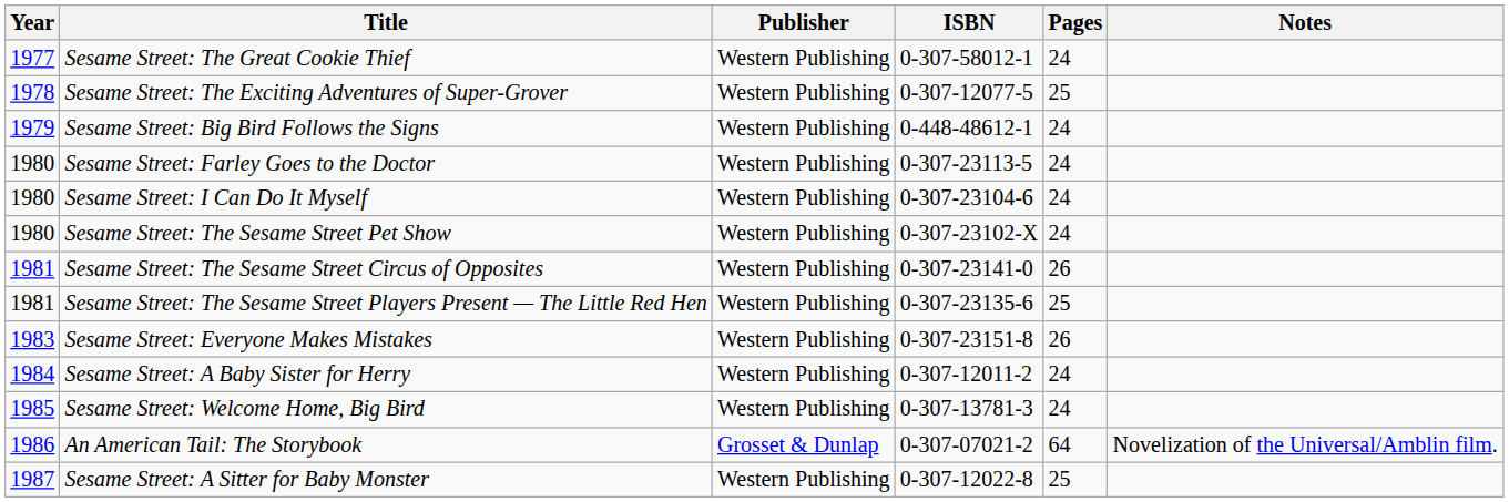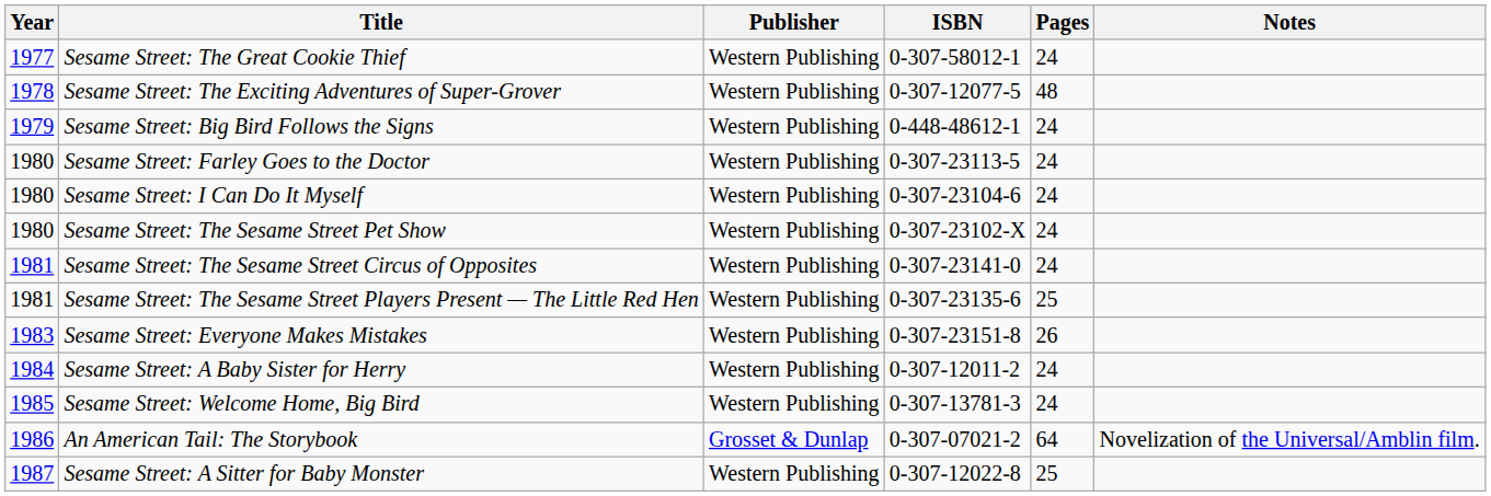 <table class="wikitable sortable">
 <tr>
 <th>Year</th>
 <th>Title</th>
 <th>Publisher</th>
 <th>ISBN</th>
 <th>Pages</th>
 <th>Notes</th>
 </tr>
 <tr>
 <td><a href='#'>1977</a></td>
 <td><em>Sesame Street: The Great Cookie Thief</em></td>
 <td>Western Publishing</td>
 <td>0-307-58012-1</td>
 <td>24</td>
 <td></td>
 </tr>
 <tr>
 <td><a href='#'>1978</a></td>
 <td><em>Sesame Street: The Exciting Adventures of Super-Grover</em></td>
 <td>Western Publishing</td>
 <td>0-307-12077-5</td>
-<td>25</td>
+<td>48</td>
 <td></td>
 </tr>
 <tr>
 <td><a href='#'>1979</a></td>
 <td><em>Sesame Street: Big Bird Follows the Signs</em></td>
 <td>Western Publishing</td>
 <td>0-448-48612-1</td>
 <td>24</td>
 <td></td>
 </tr>
 <tr>
 <td>1980</td>
 <td><em>Sesame Street: Farley Goes to the Doctor</em></td>
 <td>Western Publishing</td>
 <td>0-307-23113-5</td>
 <td>24</td>
 <td></td>
 </tr>
 <tr>
 <td>1980</td>
 <td><em>Sesame Street: I Can Do It Myself</em></td>
 <td>Western Publishing</td>
 <td>0-307-23104-6</td>
 <td>24</td>
 <td></td>
 </tr>
 <tr>
 <td>1980</td>
 <td><em>Sesame Street: The Sesame Street Pet Show</em></td>
 <td>Western Publishing</td>
 <td>0-307-23102-X</td>
 <td>24</td>
 <td></td>
 </tr>
 <tr>
 <td><a href='#'>1981</a></td>
 <td><em>Sesame Street: The Sesame Street Circus of Opposites</em></td>
 <td>Western Publishing</td>
 <td>0-307-23141-0</td>
-<td>26</td>
+<td>24</td>
 <td></td>
 </tr>
 <tr>
 <td>1981</td>
 <td><em>Sesame Street: The Sesame Street Players Present — The Little Red Hen</em></td>
 <td>Western Publishing</td>
 <td>0-307-23135-6</td>
 <td>25</td>
 <td></td>
 </tr>
 <tr>
 <td><a href='#'>1983</a></td>
 <td><em>Sesame Street: Everyone Makes Mistakes</em></td>
 <td>Western Publishing</td>
 <td>0-307-23151-8</td>
 <td>26</td>
 <td></td>
 </tr>
 <tr>
 <td><a href='#'>1984</a></td>
 <td><em>Sesame Street: A Baby Sister for Herry</em></td>
 <td>Western Publishing</td>
 <td>0-307-12011-2</td>
 <td>24</td>
 <td></td>
 </tr>
 <tr>
 <td><a href='#'>1985</a></td>
 <td><em>Sesame Street: Welcome Home, Big Bird</em></td>
 <td>Western Publishing</td>
 <td>0-307-13781-3</td>
 <td>24</td>
 <td></td>
 </tr>
 <tr>
 <td><a href='#'>1986</a></td>
 <td><em>An American Tail: The Storybook</em></td>
 <td><a href='#'>Grosset & Dunlap</a></td>
 <td>0-307-07021-2</td>
 <td>64</td>
 <td>Novelization of <a href='#'>the Universal/Amblin film</a>.</td>
 </tr>
 <tr>
 <td><a href='#'>1987</a></td>
 <td><em>Sesame Street: A Sitter for Baby Monster</em></td>
 <td>Western Publishing</td>
 <td>0-307-12022-8</td>
 <td>25</td>
 <td></td>
 </tr>
 </table>
